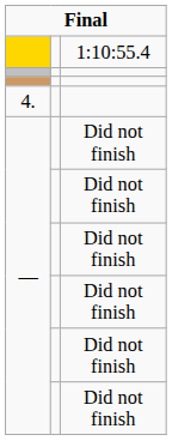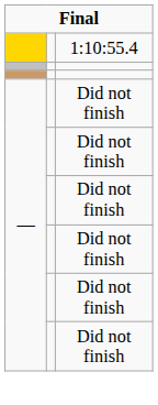 <table class=wikitable style="text-align:center">
 <tr>
 <td colspan=3><strong>Final</strong></td>
 </tr>
 <tr>
 <td width=30 bgcolor=gold></td>
 <td align=left></td>
 <td width=80>1:10:55.4</td>
 </tr>
 <tr>
 <td bgcolor=silver></td>
 <td align=left></td>
 <td></td>
 </tr>
 <tr>
 <td bgcolor=cc9966></td>
-<td align=left></td>
-<td></td>
-</tr>
-<tr>
-<td>4.</td>
 <td align=left></td>
 <td></td>
 </tr>
 <tr>
 <td rowspan=6>—</td>
 <td align=left></td>
 <td>Did not finish</td>
 </tr>
 <tr>
 <td align=left></td>
 <td>Did not finish</td>
 </tr>
 <tr>
 <td align=left></td>
 <td>Did not finish</td>
 </tr>
 <tr>
 <td align=left></td>
 <td>Did not finish</td>
 </tr>
 <tr>
 <td align=left></td>
 <td>Did not finish</td>
 </tr>
 <tr>
 <td align=left></td>
 <td>Did not finish</td>
 </tr>
 </table>
